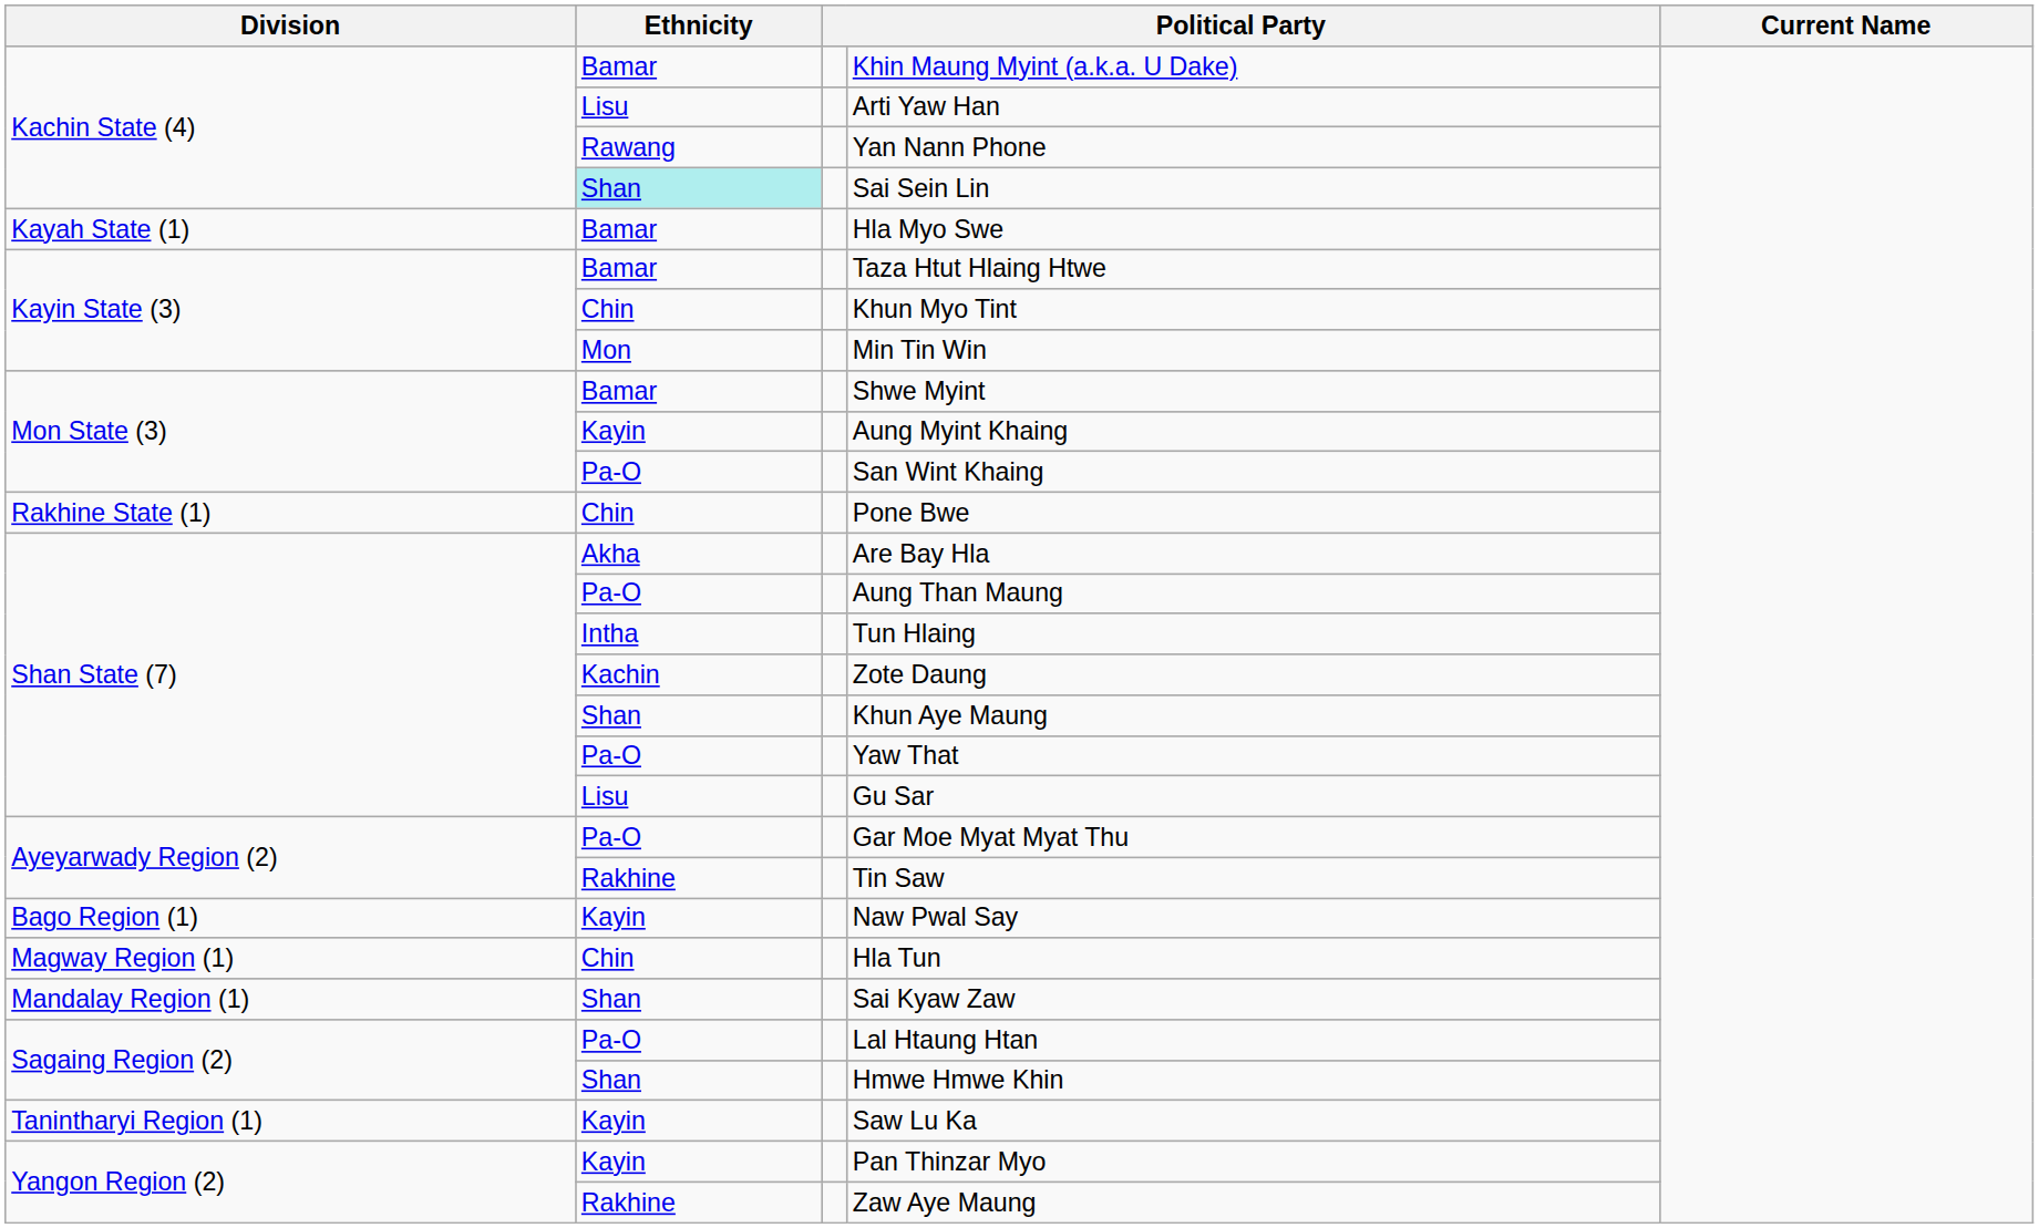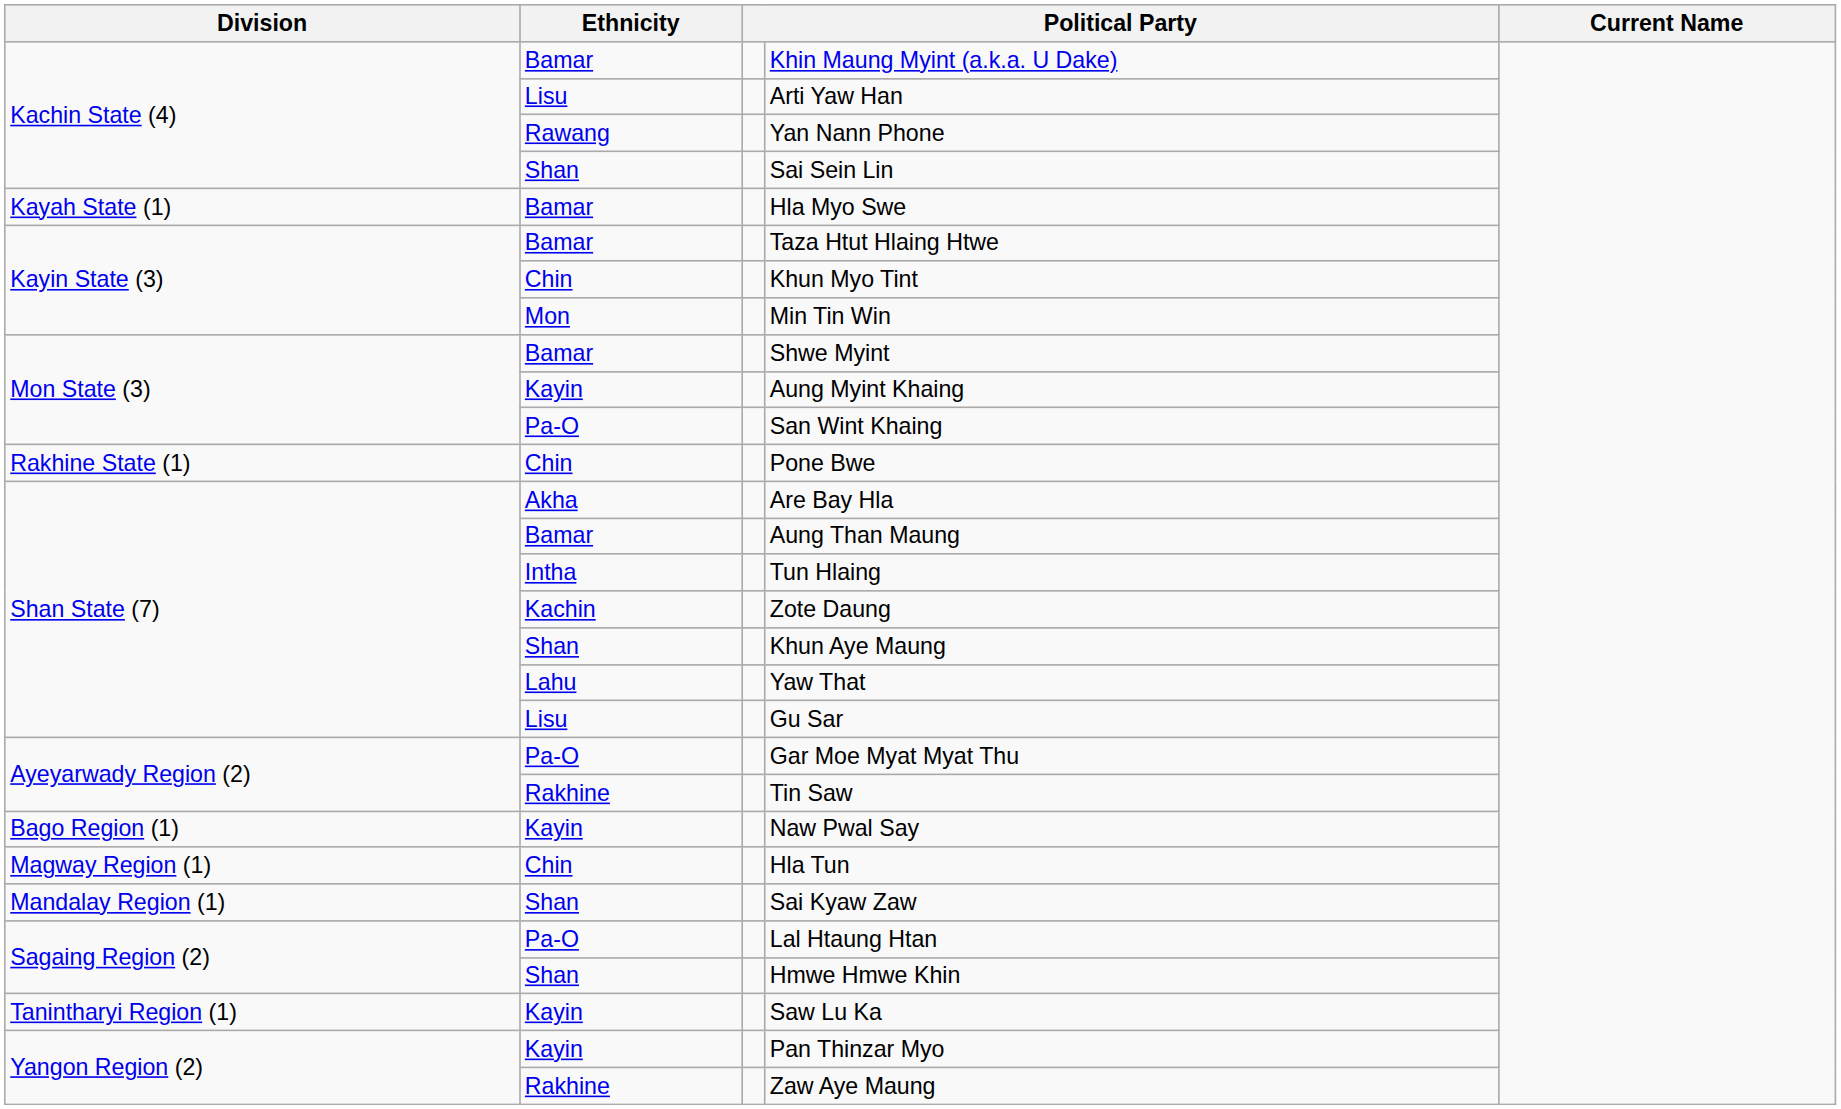 <table class="wikitable sortable collapsible collapsed" style="width:90%; font-size:90%;">
 <tr>
 <th>Division</th>
 <th>Ethnicity</th>
 <th colspan="2">Political Party</th>
 <th>Current Name</th>
 </tr>
 <tr>
 <td rowspan="4"><a href='#'>Kachin State</a> (4)</td>
 <td><a href='#'>Bamar</a></td>
 <td></td>
 <td><a href='#'>Khin Maung Myint (a.k.a. U Dake)</a></td>
 </tr>
 <tr>
 <td><a href='#'>Lisu</a></td>
 <td></td>
 <td>Arti Yaw Han</td>
 </tr>
 <tr>
 <td><a href='#'>Rawang</a></td>
 <td></td>
 <td>Yan Nann Phone</td>
 </tr>
 <tr>
-<td style="background: paleturquoise;"><a href='#'>Shan</a></td>
+<td><a href='#'>Shan</a></td>
 <td></td>
 <td>Sai Sein Lin</td>
 </tr>
 <tr>
 <td><a href='#'>Kayah State</a> (1)</td>
 <td><a href='#'>Bamar</a></td>
 <td></td>
 <td>Hla Myo Swe</td>
 </tr>
 <tr>
 <td rowspan="3"><a href='#'>Kayin State</a> (3)</td>
 <td><a href='#'>Bamar</a></td>
 <td></td>
 <td>Taza Htut Hlaing Htwe</td>
 </tr>
 <tr>
 <td><a href='#'>Chin</a></td>
 <td></td>
 <td>Khun Myo Tint</td>
 </tr>
 <tr>
 <td><a href='#'>Mon</a></td>
 <td></td>
 <td>Min Tin Win</td>
 </tr>
 <tr>
 <td rowspan="3"><a href='#'>Mon State</a> (3)</td>
 <td><a href='#'>Bamar</a></td>
 <td></td>
 <td>Shwe Myint</td>
 </tr>
 <tr>
 <td><a href='#'>Kayin</a></td>
 <td></td>
 <td>Aung Myint Khaing</td>
 </tr>
 <tr>
 <td><a href='#'>Pa-O</a></td>
 <td></td>
 <td>San Wint Khaing</td>
 </tr>
 <tr>
 <td><a href='#'>Rakhine State</a> (1)</td>
 <td><a href='#'>Chin</a></td>
 <td></td>
 <td>Pone Bwe</td>
 </tr>
 <tr>
 <td rowspan="7"><a href='#'>Shan State</a> (7)</td>
 <td><a href='#'>Akha</a></td>
 <td></td>
 <td>Are Bay Hla</td>
 </tr>
 <tr>
-<td><a href='#'>Pa-O</a></td>
+<td><a href='#'>Bamar</a></td>
 <td></td>
 <td>Aung Than Maung</td>
 </tr>
 <tr>
 <td><a href='#'>Intha</a></td>
 <td></td>
 <td>Tun Hlaing</td>
 </tr>
 <tr>
 <td><a href='#'>Kachin</a></td>
 <td></td>
 <td>Zote Daung</td>
 </tr>
 <tr>
 <td><a href='#'>Shan</a></td>
 <td></td>
 <td>Khun Aye Maung</td>
 </tr>
 <tr>
-<td><a href='#'>Pa-O</a></td>
+<td><a href='#'>Lahu</a></td>
 <td></td>
 <td>Yaw That</td>
 </tr>
 <tr>
 <td><a href='#'>Lisu</a></td>
 <td></td>
 <td>Gu Sar</td>
 </tr>
 <tr>
 <td rowspan="2"><a href='#'>Ayeyarwady Region</a> (2)</td>
 <td><a href='#'>Pa-O</a></td>
 <td></td>
 <td>Gar Moe Myat Myat Thu</td>
 </tr>
 <tr>
 <td><a href='#'>Rakhine</a></td>
 <td></td>
 <td>Tin Saw</td>
 </tr>
 <tr>
 <td><a href='#'>Bago Region</a> (1)</td>
 <td><a href='#'>Kayin</a></td>
 <td></td>
 <td>Naw Pwal Say</td>
 </tr>
 <tr>
 <td><a href='#'>Magway Region</a> (1)</td>
 <td><a href='#'>Chin</a></td>
 <td></td>
 <td>Hla Tun</td>
 </tr>
 <tr>
 <td><a href='#'>Mandalay Region</a> (1)</td>
 <td><a href='#'>Shan</a></td>
 <td></td>
 <td>Sai Kyaw Zaw</td>
 </tr>
 <tr>
 <td rowspan="2"><a href='#'>Sagaing Region</a> (2)</td>
 <td><a href='#'>Pa-O</a></td>
 <td></td>
 <td>Lal Htaung Htan</td>
 </tr>
 <tr>
 <td><a href='#'>Shan</a></td>
 <td></td>
 <td>Hmwe Hmwe Khin</td>
 </tr>
 <tr>
 <td><a href='#'>Tanintharyi Region</a> (1)</td>
 <td><a href='#'>Kayin</a></td>
 <td></td>
 <td>Saw Lu Ka</td>
 </tr>
 <tr>
 <td rowspan="2"><a href='#'>Yangon Region</a> (2)</td>
 <td><a href='#'>Kayin</a></td>
 <td></td>
 <td>Pan Thinzar Myo</td>
 </tr>
 <tr>
 <td><a href='#'>Rakhine</a></td>
 <td></td>
 <td>Zaw Aye Maung</td>
 </tr>
 </table>
